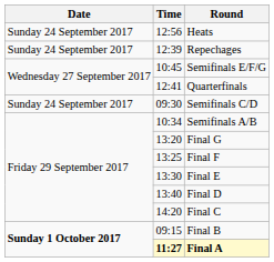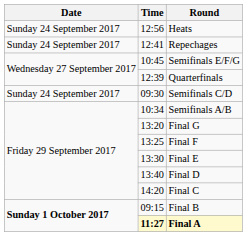 <table class="wikitable">
 <tr>
 <th>Date</th>
 <th>Time</th>
 <th>Round</th>
 </tr>
 <tr>
 <td>Sunday 24 September 2017</td>
 <td>12:56</td>
 <td>Heats</td>
 </tr>
 <tr>
 <td>Sunday 24 September 2017</td>
-<td>12:39</td>
+<td>12:41</td>
 <td>Repechages</td>
 </tr>
 <tr>
 <td rowspan=2>Wednesday 27 September 2017</td>
 <td>10:45</td>
 <td>Semifinals E/F/G</td>
 </tr>
 <tr>
-<td>12:41</td>
+<td>12:39</td>
 <td>Quarterfinals</td>
 </tr>
 <tr>
 <td>Sunday 24 September 2017</td>
 <td>09:30</td>
 <td>Semifinals C/D</td>
 </tr>
 <tr>
 <td rowspan=6>Friday 29 September 2017</td>
 <td>10:34</td>
 <td>Semifinals A/B</td>
 </tr>
 <tr>
 <td>13:20</td>
 <td>Final G</td>
 </tr>
 <tr>
 <td>13:25</td>
 <td>Final F</td>
 </tr>
 <tr>
 <td>13:30</td>
 <td>Final E</td>
 </tr>
 <tr>
 <td>13:40</td>
 <td>Final D</td>
 </tr>
 <tr>
 <td>14:20</td>
 <td>Final C</td>
 </tr>
 <tr>
 <td rowspan=2><strong>Sunday 1 October 2017</strong></td>
 <td>09:15</td>
 <td>Final B</td>
 </tr>
 <tr>
 <td style=background:lemonchiffon><strong>11:27</strong></td>
 <td style=background:lemonchiffon><strong>Final A</strong></td>
 </tr>
 </table>
